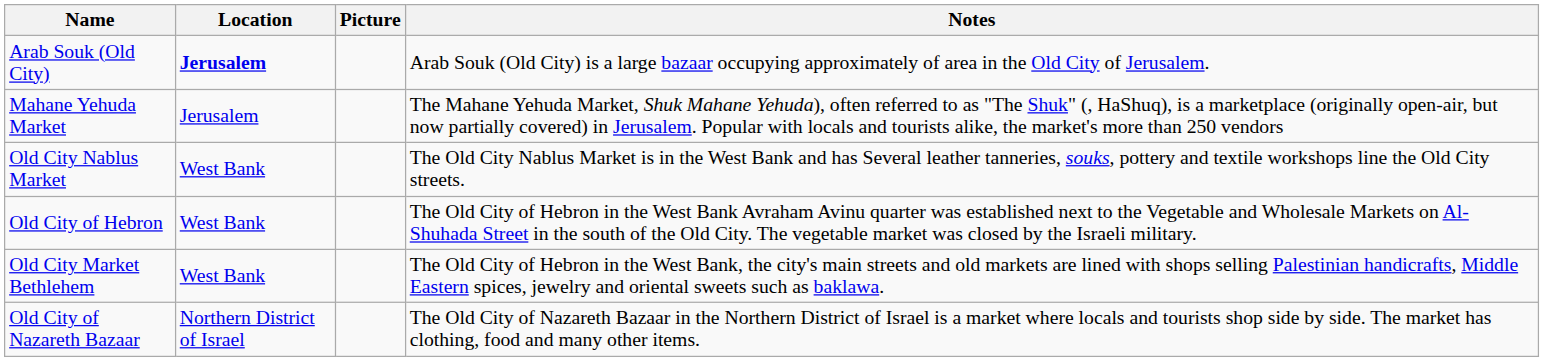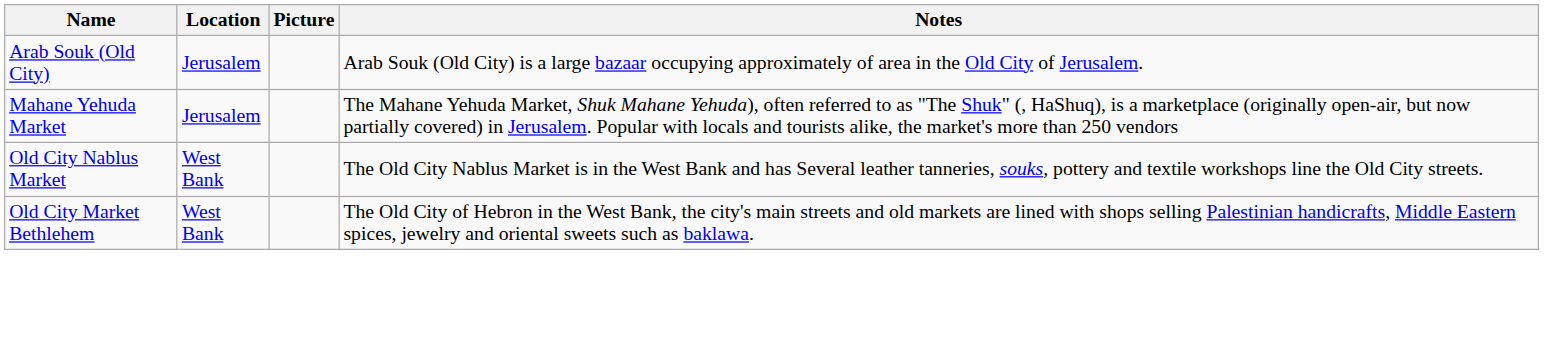 <table class="wikitable">
 <tr>
 <th>Name</th>
 <th>Location</th>
 <th>Picture</th>
 <th>Notes</th>
 </tr>
 <tr>
 <td><a href='#'>Arab Souk (Old City)</a></td>
-<td><strong><a href='#'>Jerusalem</a></strong></td>
+<td><a href='#'>Jerusalem</a></td>
 <td align="center"></td>
 <td>Arab Souk (Old City) is a large <a href='#'>bazaar</a> occupying approximately  of area in the <a href='#'>Old City</a> of <a href='#'>Jerusalem</a>.</td>
 </tr>
 <tr>
 <td><a href='#'>Mahane Yehuda Market</a></td>
 <td><a href='#'>Jerusalem</a></td>
 <td align="center"></td>
 <td>The Mahane Yehuda Market, <em>Shuk Mahane Yehuda</em>), often referred to as "The <a href='#'>Shuk</a>" (, HaShuq), is a marketplace (originally open-air, but now partially covered) in <a href='#'>Jerusalem</a>. Popular with locals and tourists alike, the market's more than 250 vendors</td>
 </tr>
 <tr>
 <td><a href='#'>Old City Nablus Market</a></td>
 <td><a href='#'>West Bank</a></td>
 <td align="center"></td>
 <td>The Old City Nablus Market is in the West Bank and has Several leather tanneries, <em><a href='#'>souks</a></em>, pottery and textile workshops line the Old City streets.</td>
 </tr>
 <tr>
-<td><a href='#'>Old City of Hebron</a></td>
-<td><a href='#'>West Bank</a></td>
-<td align="center"></td>
-<td>The Old City of Hebron in the West Bank Avraham Avinu quarter was established next to the Vegetable and Wholesale Markets on <a href='#'>Al-Shuhada Street</a> in the south of the Old City. The vegetable market was closed by the Israeli military.</td>
-</tr>
-<tr>
 <td><a href='#'>Old City Market Bethlehem</a></td>
 <td><a href='#'>West Bank</a></td>
 <td align="center"></td>
 <td>The Old City of Hebron in the West Bank, the city's main streets and old markets are lined with shops selling <a href='#'>Palestinian handicrafts</a>, <a href='#'>Middle Eastern</a> spices, jewelry and oriental sweets such as <a href='#'>baklawa</a>.</td>
 </tr>
-<tr>
-<td><a href='#'>Old City of Nazareth Bazaar</a></td>
-<td><a href='#'>Northern District of Israel</a></td>
-<td align="center"></td>
-<td>The Old City of Nazareth Bazaar in the Northern District of Israel is a market where locals and tourists shop side by side. The market has clothing, food and many other items.</td>
-</tr>
 </table>
